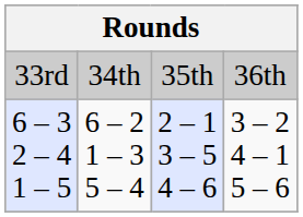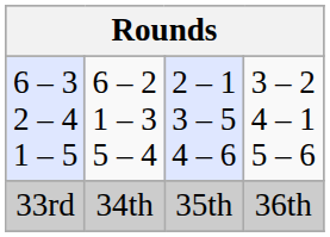 <table class="wikitable">
 <tr>
 <th colspan="4">Rounds</th>
+</tr>
+<tr>
+<td align="center" bgcolor="#DFE7FF">6 – 3<br>2 – 4<br>1 – 5</td>
+<td align="center">6 – 2<br>1 – 3<br>5 – 4</td>
+<td align="center" bgcolor="#DFE7FF">2 – 1<br>3 – 5<br>4 – 6</td>
+<td align="center">3 – 2<br>4 – 1<br>5 – 6</td>
 </tr>
 <tr>
 <td align="center" bgcolor="#CCCCCC">33rd</td>
 <td align="center" bgcolor="#CCCCCC">34th</td>
 <td align="center" bgcolor="#CCCCCC">35th</td>
 <td align="center" bgcolor="#CCCCCC">36th</td>
 </tr>
-<tr>
-<td align="center" bgcolor="#DFE7FF">6 – 3<br>2 – 4<br>1 – 5</td>
-<td align="center">6 – 2<br>1 – 3<br>5 – 4</td>
-<td align="center" bgcolor="#DFE7FF">2 – 1<br>3 – 5<br>4 – 6</td>
-<td align="center">3 – 2<br>4 – 1<br>5 – 6</td>
-</tr>
 </table>
